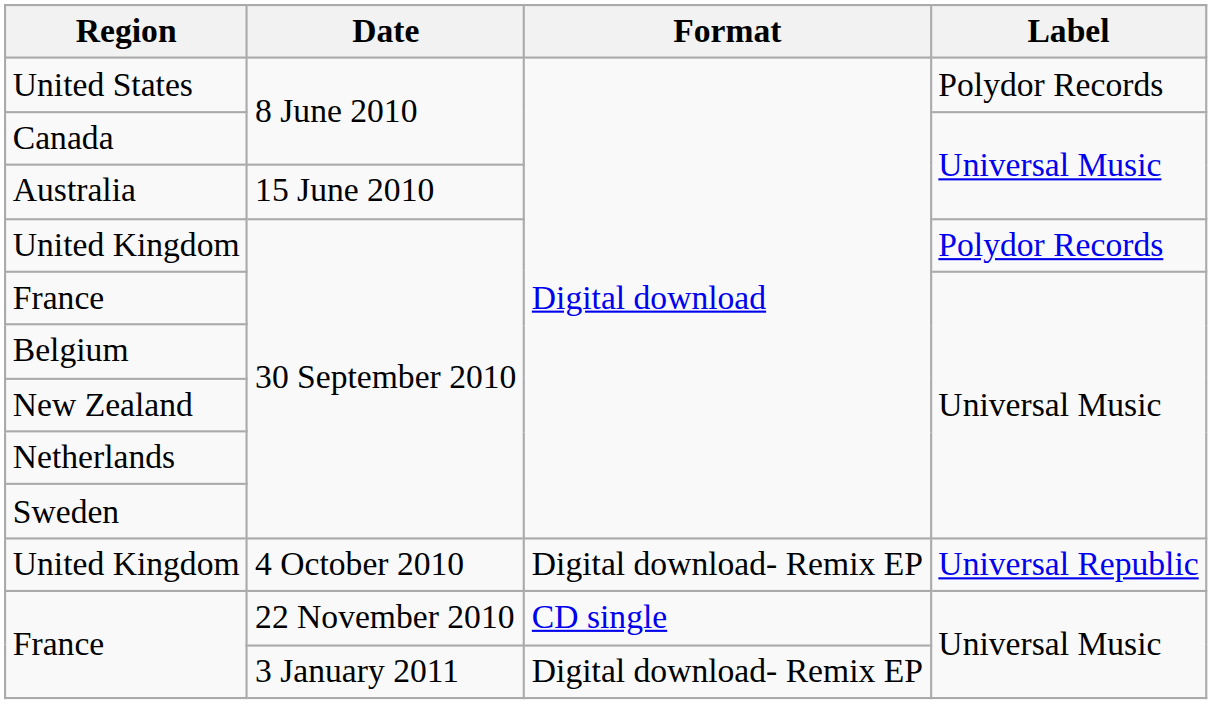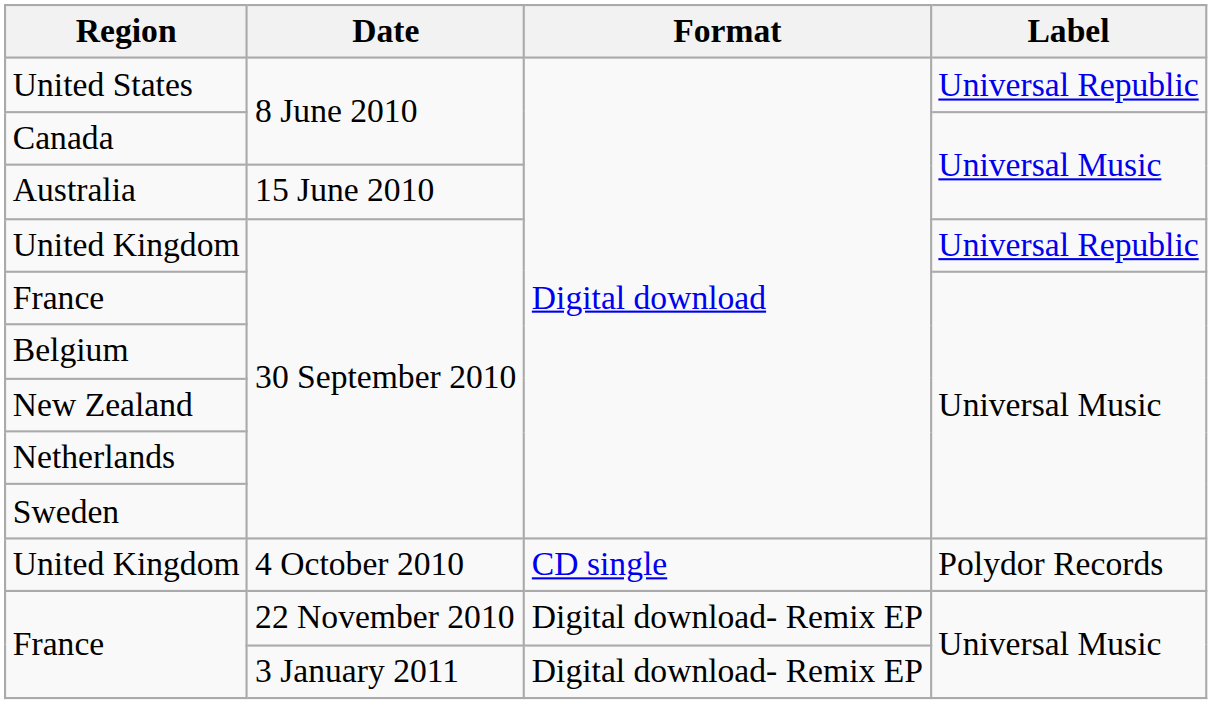 <table class="wikitable">
 <tr>
 <th>Region</th>
 <th>Date</th>
 <th>Format</th>
 <th>Label</th>
 </tr>
 <tr>
 <td>United States</td>
 <td rowspan="2">8 June 2010</td>
 <td rowspan="9"><a href='#'>Digital download</a></td>
-<td>Polydor Records</td>
+<td><a href='#'>Universal Republic</a></td>
 </tr>
 <tr>
 <td>Canada</td>
 <td rowspan="2"><a href='#'>Universal Music</a></td>
 </tr>
 <tr>
 <td>Australia</td>
 <td>15 June 2010</td>
 </tr>
 <tr>
 <td>United Kingdom</td>
 <td rowspan="6">30 September 2010</td>
-<td><a href='#'>Polydor Records</a></td>
+<td><a href='#'>Universal Republic</a></td>
 </tr>
 <tr>
 <td>France</td>
 <td rowspan="5">Universal Music</td>
 </tr>
 <tr>
 <td>Belgium</td>
 </tr>
 <tr>
 <td>New Zealand</td>
 </tr>
 <tr>
 <td>Netherlands</td>
 </tr>
 <tr>
 <td>Sweden</td>
 </tr>
 <tr>
 <td>United Kingdom</td>
 <td>4 October 2010</td>
-<td>Digital download- Remix EP</td>
-<td><a href='#'>Universal Republic</a></td>
+<td><a href='#'>CD single</a></td>
+<td>Polydor Records</td>
 </tr>
 <tr>
 <td rowspan="2">France</td>
 <td>22 November 2010</td>
-<td><a href='#'>CD single</a></td>
+<td>Digital download- Remix EP</td>
 <td rowspan="2">Universal Music</td>
 </tr>
 <tr>
 <td>3 January 2011</td>
 <td>Digital download- Remix EP</td>
 </tr>
 </table>
